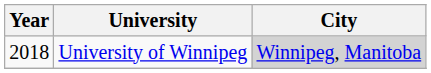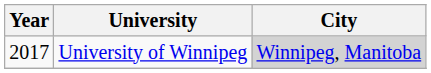 <table class="wikitable">
 <tr>
 <th>Year</th>
 <th>University</th>
 <th>City</th>
 </tr>
 <tr>
-<td>2018</td>
+<td>2017</td>
 <td><a href='#'>University of Winnipeg</a></td>
 <td style="background: lightgrey;"><a href='#'>Winnipeg</a>, <a href='#'>Manitoba</a></td>
 </tr>
 <tr>
 </tr>
 </table>
